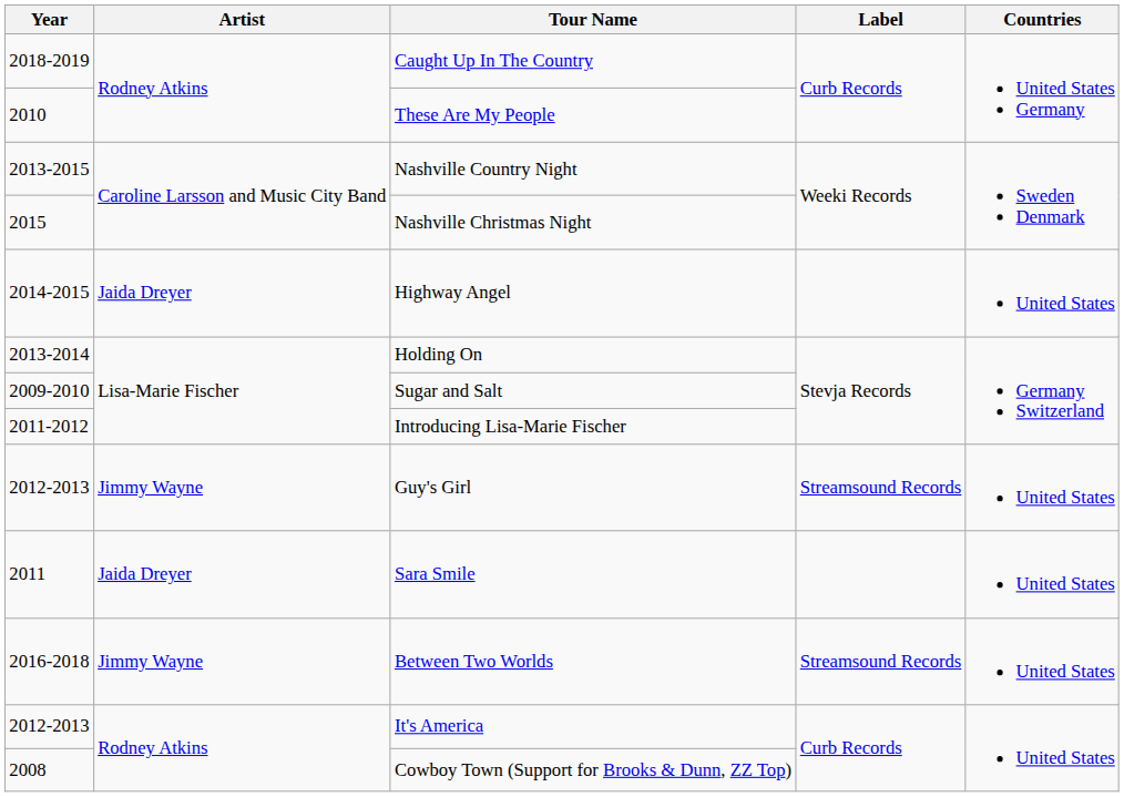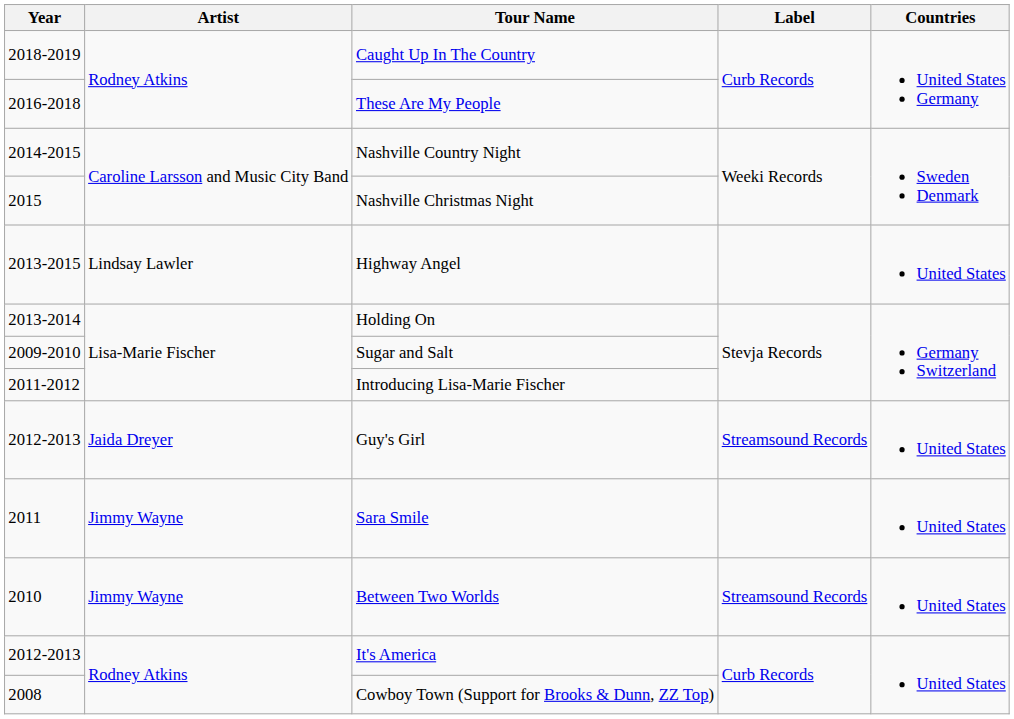 <table class="wikitable">
 <tr>
 <th>Year</th>
 <th>Artist</th>
 <th>Tour Name</th>
 <th>Label</th>
 <th>Countries</th>
 </tr>
 <tr>
 <td>2018-2019</td>
 <td rowspan="2"><a href='#'>Rodney Atkins</a></td>
 <td><a href='#'>Caught Up In The Country</a></td>
 <td rowspan="2"><a href='#'>Curb Records</a></td>
 <td rowspan="2"><br><ul><li><a href='#'>United States</a></li><li><a href='#'>Germany</a></li></ul></td>
 </tr>
 <tr>
-<td>2010</td>
+<td>2016-2018</td>
 <td><a href='#'>These Are My People</a></td>
 </tr>
 <tr>
-<td>2013-2015</td>
+<td>2014-2015<br></td>
 <td rowspan="2"><a href='#'>Caroline Larsson</a> and Music City Band</td>
 <td>Nashville Country Night</td>
 <td rowspan="2">Weeki Records</td>
 <td rowspan="2"><br><ul><li><a href='#'>Sweden</a></li><li><a href='#'>Denmark</a></li></ul></td>
 </tr>
 <tr>
 <td>2015</td>
 <td>Nashville Christmas Night</td>
 </tr>
 <tr>
-<td>2014-2015<br></td>
-<td><a href='#'>Jaida Dreyer</a></td>
+<td>2013-2015</td>
+<td>Lindsay Lawler</td>
 <td>Highway Angel</td>
 <td></td>
 <td><br><ul><li><a href='#'>United States</a></li></ul></td>
 </tr>
 <tr>
 <td>2013-2014</td>
 <td rowspan="3">Lisa-Marie Fischer</td>
 <td>Holding On</td>
 <td rowspan="3">Stevja Records</td>
 <td rowspan="3"><br><ul><li><a href='#'>Germany</a></li><li><a href='#'>Switzerland</a></li></ul></td>
 </tr>
 <tr>
 <td>2009-2010</td>
 <td>Sugar and Salt</td>
 </tr>
 <tr>
 <td>2011-2012</td>
 <td>Introducing Lisa-Marie Fischer</td>
 </tr>
 <tr>
 <td>2012-2013</td>
-<td><a href='#'>Jimmy Wayne</a></td>
+<td><a href='#'>Jaida Dreyer</a></td>
 <td>Guy's Girl</td>
 <td><a href='#'>Streamsound Records</a></td>
 <td><br><ul><li><a href='#'>United States</a></li></ul></td>
 </tr>
 <tr>
 <td>2011</td>
-<td><a href='#'>Jaida Dreyer</a></td>
+<td><a href='#'>Jimmy Wayne</a></td>
 <td><a href='#'>Sara Smile</a></td>
 <td></td>
 <td><br><ul><li><a href='#'>United States</a></li></ul></td>
 </tr>
 <tr>
-<td>2016-2018</td>
+<td>2010</td>
 <td><a href='#'>Jimmy Wayne</a></td>
 <td><a href='#'>Between Two Worlds</a></td>
 <td><a href='#'>Streamsound Records</a></td>
 <td><br><ul><li><a href='#'>United States</a></li></ul></td>
 </tr>
 <tr>
 <td>2012-2013</td>
 <td rowspan="2"><a href='#'>Rodney Atkins</a></td>
 <td><a href='#'>It's America</a></td>
 <td rowspan="2"><a href='#'>Curb Records</a></td>
 <td rowspan="2"><br><ul><li><a href='#'>United States</a></li></ul></td>
 </tr>
 <tr>
 <td>2008</td>
 <td>Cowboy Town (Support for <a href='#'>Brooks & Dunn</a>, <a href='#'>ZZ Top</a>)</td>
 </tr>
 </table>
